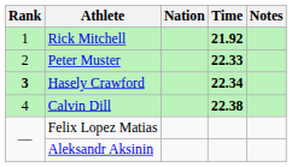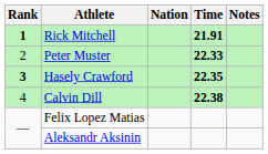 <table class="wikitable sortable" style="text-align:center">
 <tr>
 <th>Rank</th>
 <th>Athlete</th>
 <th>Nation</th>
 <th>Time</th>
 <th>Notes</th>
 </tr>
 <tr style="background:#bbf3bb;">
-<td>1</td>
+<td><strong>1</strong></td>
 <td align=left><a href='#'>Rick Mitchell</a></td>
 <td align=left></td>
-<td><strong>21.92</strong></td>
+<td><strong>21.91</strong></td>
 <td></td>
 </tr>
 <tr style="background:#bbf3bb;">
 <td>2</td>
 <td align=left><a href='#'>Peter Muster</a></td>
 <td align=left></td>
 <td><strong>22.33</strong></td>
 <td></td>
 </tr>
 <tr style="background:#bbf3bb;">
 <td><strong>3</strong></td>
 <td align=left><a href='#'>Hasely Crawford</a></td>
 <td align=left></td>
-<td><strong>22.34</strong></td>
+<td><strong>22.35</strong></td>
 <td></td>
 </tr>
 <tr style="background:#bbf3bb;">
 <td>4</td>
 <td align=left><a href='#'>Calvin Dill</a></td>
 <td align=left></td>
 <td><strong>22.38</strong></td>
 <td></td>
 </tr>
 <tr>
 <td data-sort-value=5 rowspan=2>—</td>
 <td align=left>Felix Lopez Matias</td>
 <td align=left></td>
 <td data-sort-value=99.99></td>
 <td></td>
 </tr>
 <tr>
 <td align=left><a href='#'>Aleksandr Aksinin</a></td>
 <td align=left></td>
 <td data-sort-value=99.99></td>
 <td></td>
 </tr>
 </table>
